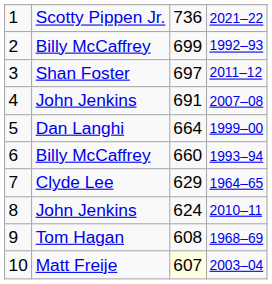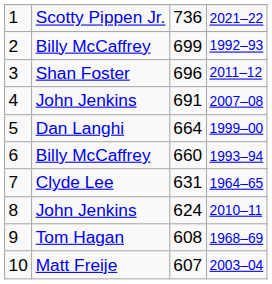 <table class="wikitable">
 <tr>
 </tr>
 <tr>
 <td>1</td>
 <td><a href='#'>Scotty Pippen Jr.</a></td>
 <td>736</td>
 <td style="font-size:80%;"><a href='#'>2021–22</a></td>
 </tr>
 <tr>
 <td>2</td>
 <td><a href='#'>Billy McCaffrey</a></td>
 <td>699</td>
 <td style="font-size:80%;"><a href='#'>1992–93</a></td>
 </tr>
 <tr>
 <td>3</td>
 <td><a href='#'>Shan Foster</a></td>
-<td>697</td>
+<td>696</td>
 <td style="font-size:80%;"><a href='#'>2011–12</a></td>
 </tr>
 <tr>
 <td>4</td>
 <td><a href='#'>John Jenkins</a></td>
 <td>691</td>
 <td style="font-size:80%;"><a href='#'>2007–08</a></td>
 </tr>
 <tr>
 <td>5</td>
 <td><a href='#'>Dan Langhi</a></td>
 <td>664</td>
 <td style="font-size:80%;"><a href='#'>1999–00</a></td>
 </tr>
 <tr>
 <td>6</td>
 <td><a href='#'>Billy McCaffrey</a></td>
 <td>660</td>
 <td style="font-size:80%;"><a href='#'>1993–94</a></td>
 </tr>
 <tr>
 <td>7</td>
 <td><a href='#'>Clyde Lee</a></td>
-<td>629</td>
+<td>631</td>
 <td style="font-size:80%;"><a href='#'>1964–65</a></td>
 </tr>
 <tr>
 <td>8</td>
 <td><a href='#'>John Jenkins</a></td>
 <td>624</td>
 <td style="font-size:80%;"><a href='#'>2010–11</a></td>
 </tr>
 <tr>
 <td>9</td>
 <td><a href='#'>Tom Hagan</a></td>
 <td>608</td>
 <td style="font-size:80%;"><a href='#'>1968–69</a></td>
 </tr>
 <tr>
 <td>10</td>
 <td><a href='#'>Matt Freije</a></td>
-<td style="background: lightyellow;">607</td>
+<td>607</td>
 <td style="font-size:80%;"><a href='#'>2003–04</a></td>
 </tr>
 </table>
